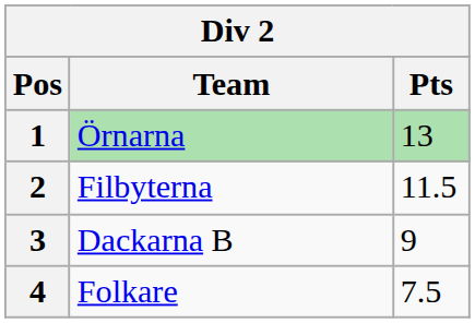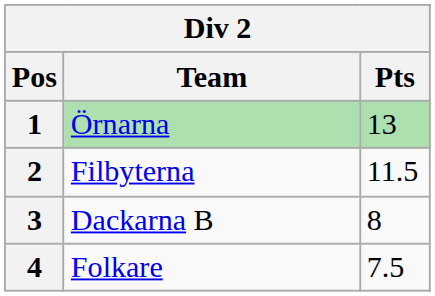 <table class="wikitable">
 <tr>
 <th colspan="3">Div 2</th>
 </tr>
 <tr>
 <th width=20>Pos</th>
 <th width=150>Team</th>
 <th width=30>Pts</th>
 </tr>
 <tr style="background:#ACE1AF;">
 <th>1</th>
 <td><a href='#'>Örnarna</a></td>
 <td>13</td>
 </tr>
 <tr>
 <th>2</th>
 <td><a href='#'>Filbyterna</a></td>
 <td>11.5</td>
 </tr>
 <tr>
 <th>3</th>
 <td><a href='#'>Dackarna</a> B</td>
-<td>9</td>
+<td>8</td>
 </tr>
 <tr>
 <th>4</th>
 <td><a href='#'>Folkare</a></td>
 <td>7.5</td>
 </tr>
 </table>
